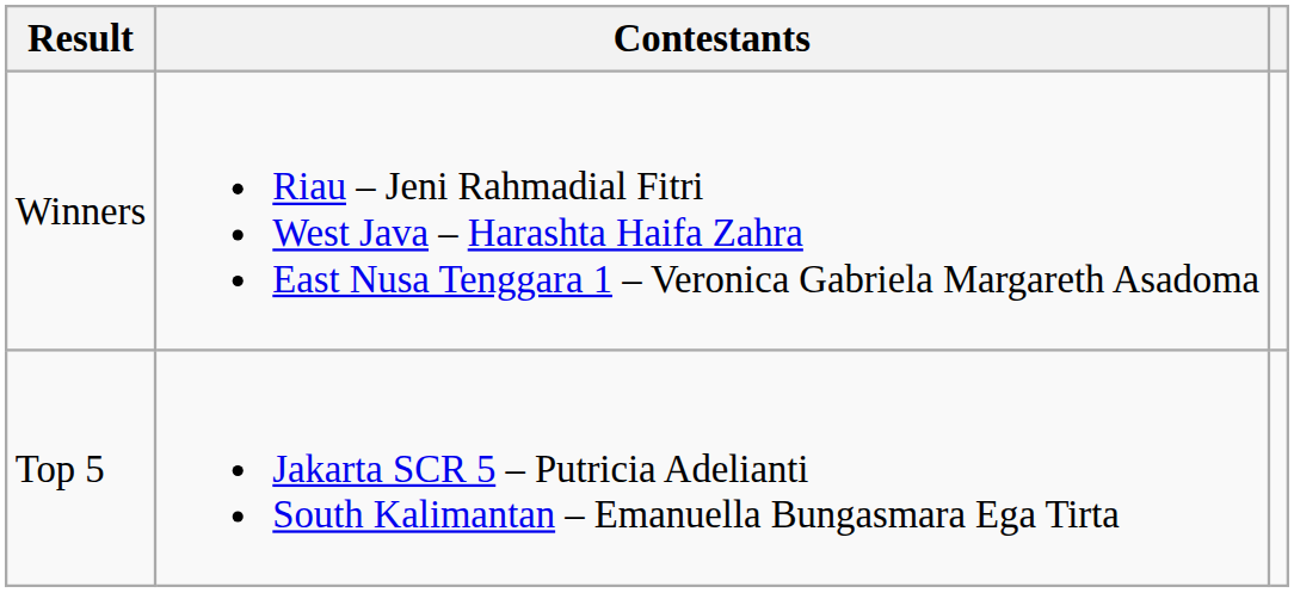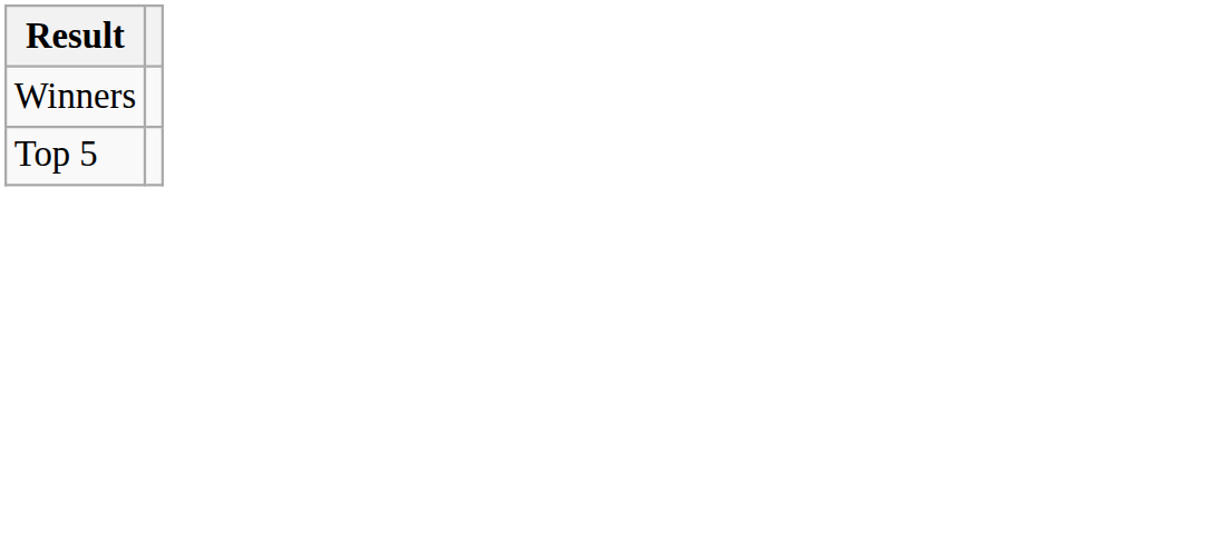 <table class="wikitable" style="font-size: 90%;">
 <tr>
 <th>Result</th>
-<th>Contestants</th>
 <th></th>
 </tr>
 <tr>
 <td>Winners</td>
-<td><br><ul><li><a href='#'>Riau</a> – Jeni Rahmadial Fitri</li><li><a href='#'>West Java</a> – <a href='#'>Harashta Haifa Zahra</a></li><li><a href='#'>East Nusa Tenggara 1</a> – Veronica Gabriela Margareth Asadoma</li></ul></td>
 <td align="center"></td>
 </tr>
 <tr>
 <td>Top 5</td>
-<td><br><ul><li><a href='#'>Jakarta SCR 5</a> – Putricia Adelianti</li><li><a href='#'>South Kalimantan</a> – Emanuella Bungasmara Ega Tirta</li></ul></td>
 <td align="center"></td>
 </tr>
 </table>
